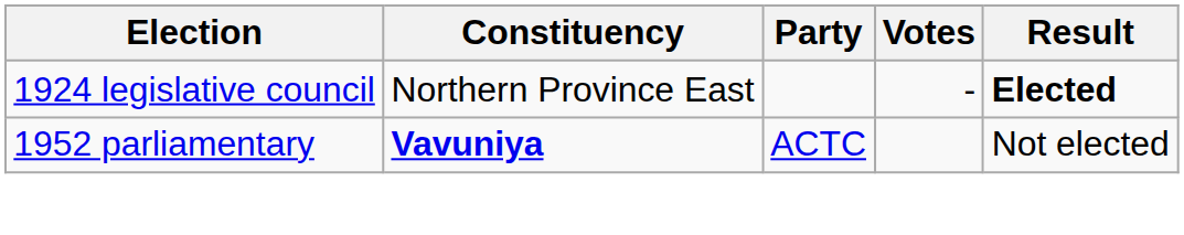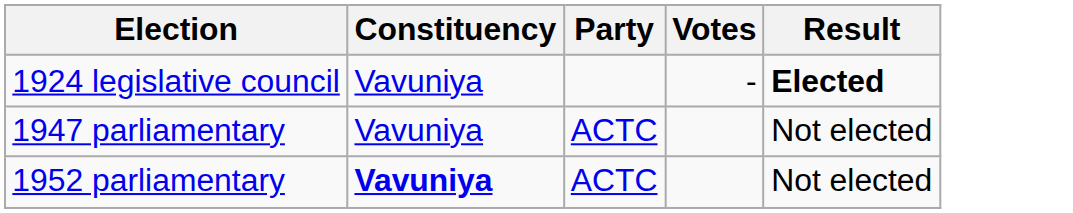 <table class="wikitable" style="text-align:left;">
 <tr>
 <th scope=col>Election</th>
 <th scope=col>Constituency</th>
 <th scope=col>Party</th>
 <th scope=col>Votes</th>
 <th scope=col>Result</th>
 </tr>
 <tr>
 <td><a href='#'>1924 legislative council</a></td>
-<td>Northern Province East</td>
+<td><a href='#'>Vavuniya</a></td>
 <td></td>
 <td align=right>-</td>
 <td><strong>Elected</strong></td>
+</tr>
+<tr>
+<td><a href='#'>1947 parliamentary</a></td>
+<td><a href='#'>Vavuniya</a></td>
+<td><a href='#'>ACTC</a></td>
+<td align=right></td>
+<td>Not elected</td>
 </tr>
 <tr>
 <td><a href='#'>1952 parliamentary</a></td>
 <td><strong><a href='#'>Vavuniya</a></strong></td>
 <td><a href='#'>ACTC</a></td>
 <td align=right></td>
 <td>Not elected</td>
 </tr>
 </table>
